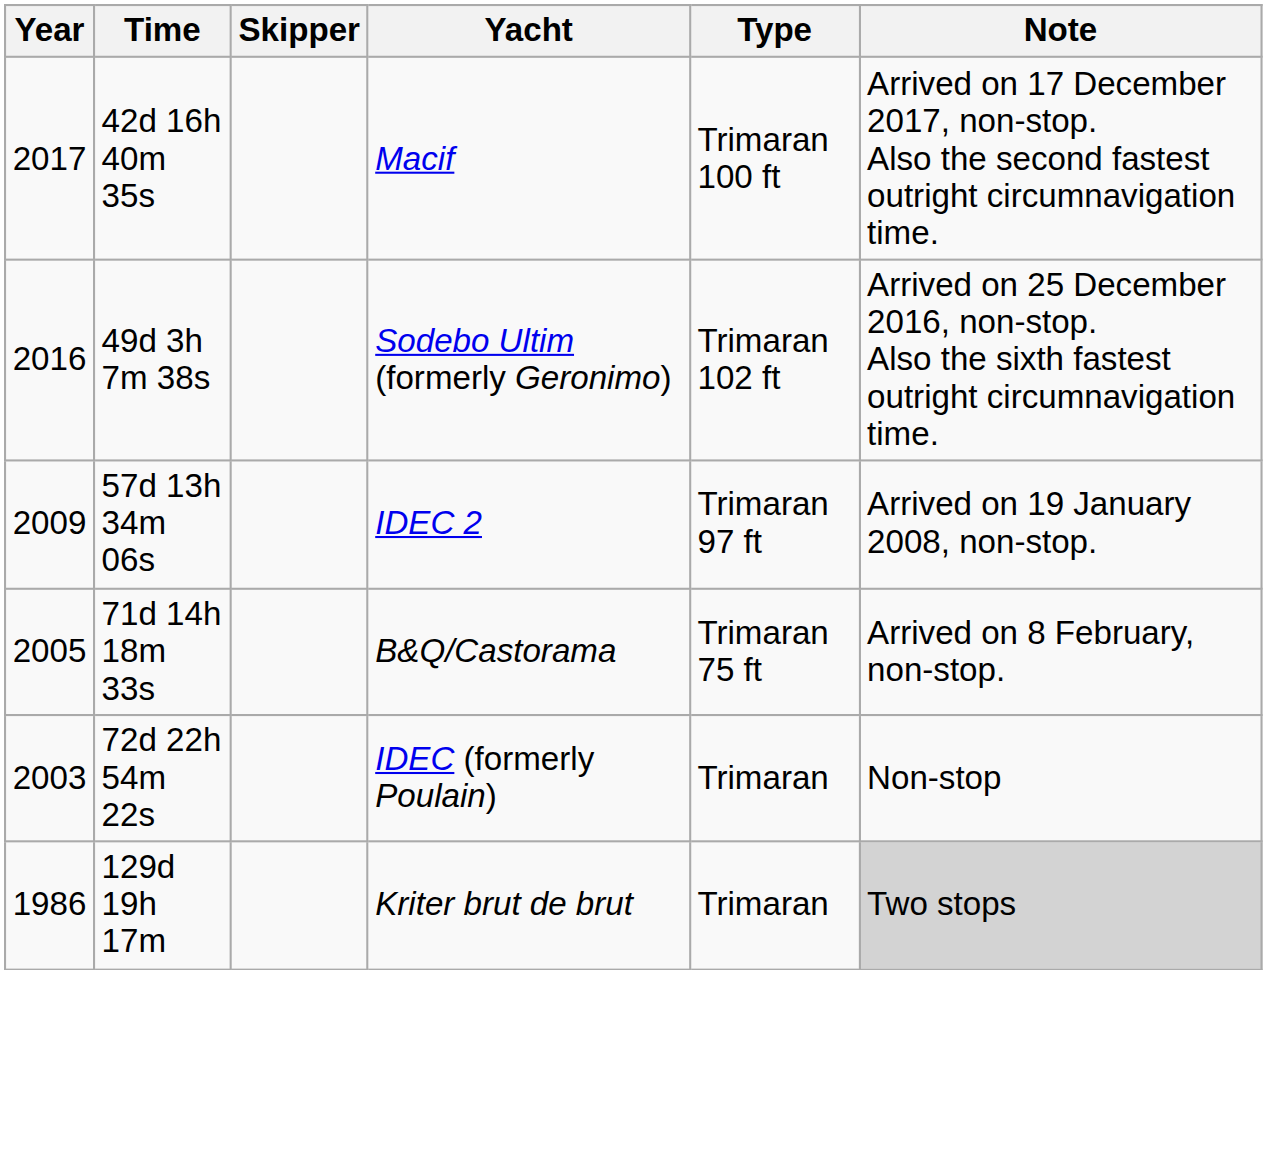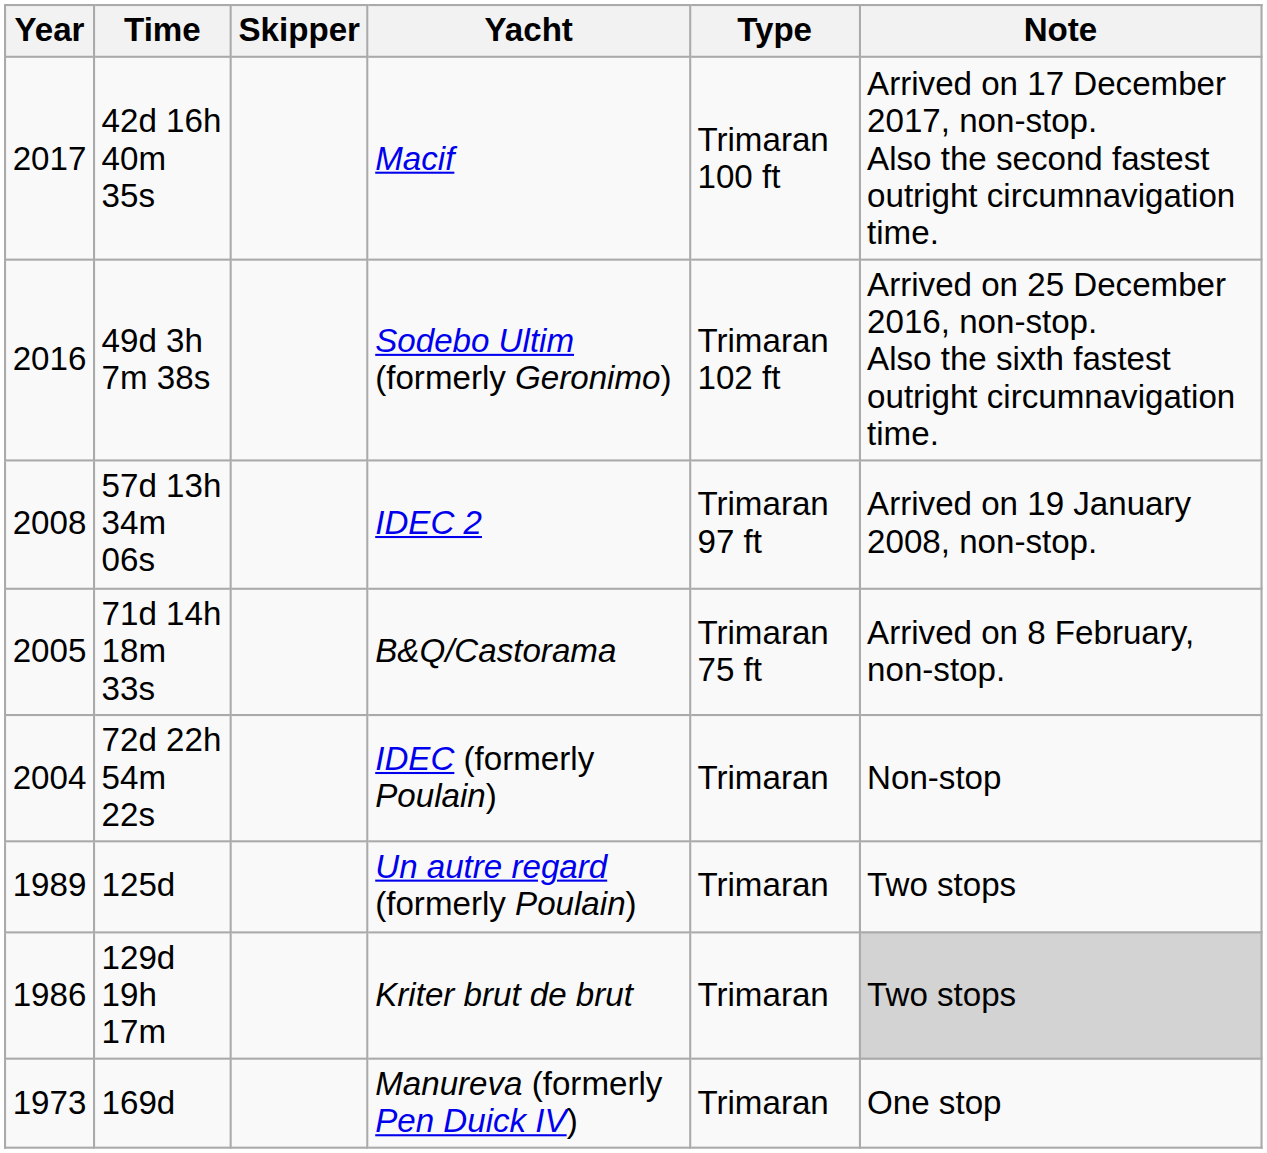 <table class="wikitable sortable">
 <tr>
 <th>Year</th>
 <th>Time</th>
 <th>Skipper</th>
 <th>Yacht</th>
 <th>Type</th>
 <th>Note</th>
 </tr>
 <tr>
 <td>2017</td>
 <td>42d 16h 40m 35s</td>
 <td></td>
 <td><em><a href='#'>Macif</a></em></td>
 <td>Trimaran 100 ft</td>
 <td>Arrived on 17 December 2017, non-stop.<br>Also the second fastest outright circumnavigation time.</td>
 </tr>
 <tr>
 <td>2016</td>
 <td>49d 3h 7m 38s</td>
 <td></td>
 <td><em><a href='#'>Sodebo Ultim</a></em> (formerly <em>Geronimo</em>)</td>
 <td>Trimaran 102 ft</td>
 <td>Arrived on 25 December 2016, non-stop.<br>Also the sixth fastest outright circumnavigation time.</td>
 </tr>
 <tr>
-<td>2009</td>
+<td>2008</td>
 <td>57d 13h 34m 06s</td>
 <td></td>
 <td><em><a href='#'>IDEC 2</a></em></td>
 <td>Trimaran 97 ft</td>
 <td>Arrived on 19 January 2008, non-stop.</td>
 </tr>
 <tr>
 <td>2005</td>
 <td>71d 14h 18m 33s</td>
 <td></td>
 <td><em>B&Q/Castorama</em></td>
 <td>Trimaran 75 ft</td>
 <td>Arrived on 8 February, non-stop.</td>
 </tr>
 <tr>
-<td>2003</td>
+<td>2004</td>
 <td>72d 22h 54m 22s</td>
 <td></td>
 <td><em><a href='#'>IDEC</a></em> (formerly <em>Poulain</em>)</td>
 <td>Trimaran</td>
 <td>Non-stop</td>
+</tr>
+<tr>
+<td>1989</td>
+<td>125d</td>
+<td></td>
+<td><em><a href='#'>Un autre regard</a></em> (formerly <em>Poulain</em>)</td>
+<td>Trimaran</td>
+<td>Two stops</td>
 </tr>
 <tr>
 <td>1986</td>
 <td>129d 19h 17m</td>
 <td></td>
 <td><em>Kriter brut de brut</em></td>
 <td>Trimaran</td>
 <td style="background: lightgrey;">Two stops</td>
 </tr>
+<tr>
+<td>1973</td>
+<td>169d</td>
+<td></td>
+<td><em>Manureva</em> (formerly <em><a href='#'>Pen Duick IV</a></em>)</td>
+<td>Trimaran</td>
+<td>One stop</td>
+</tr>
 </table>
